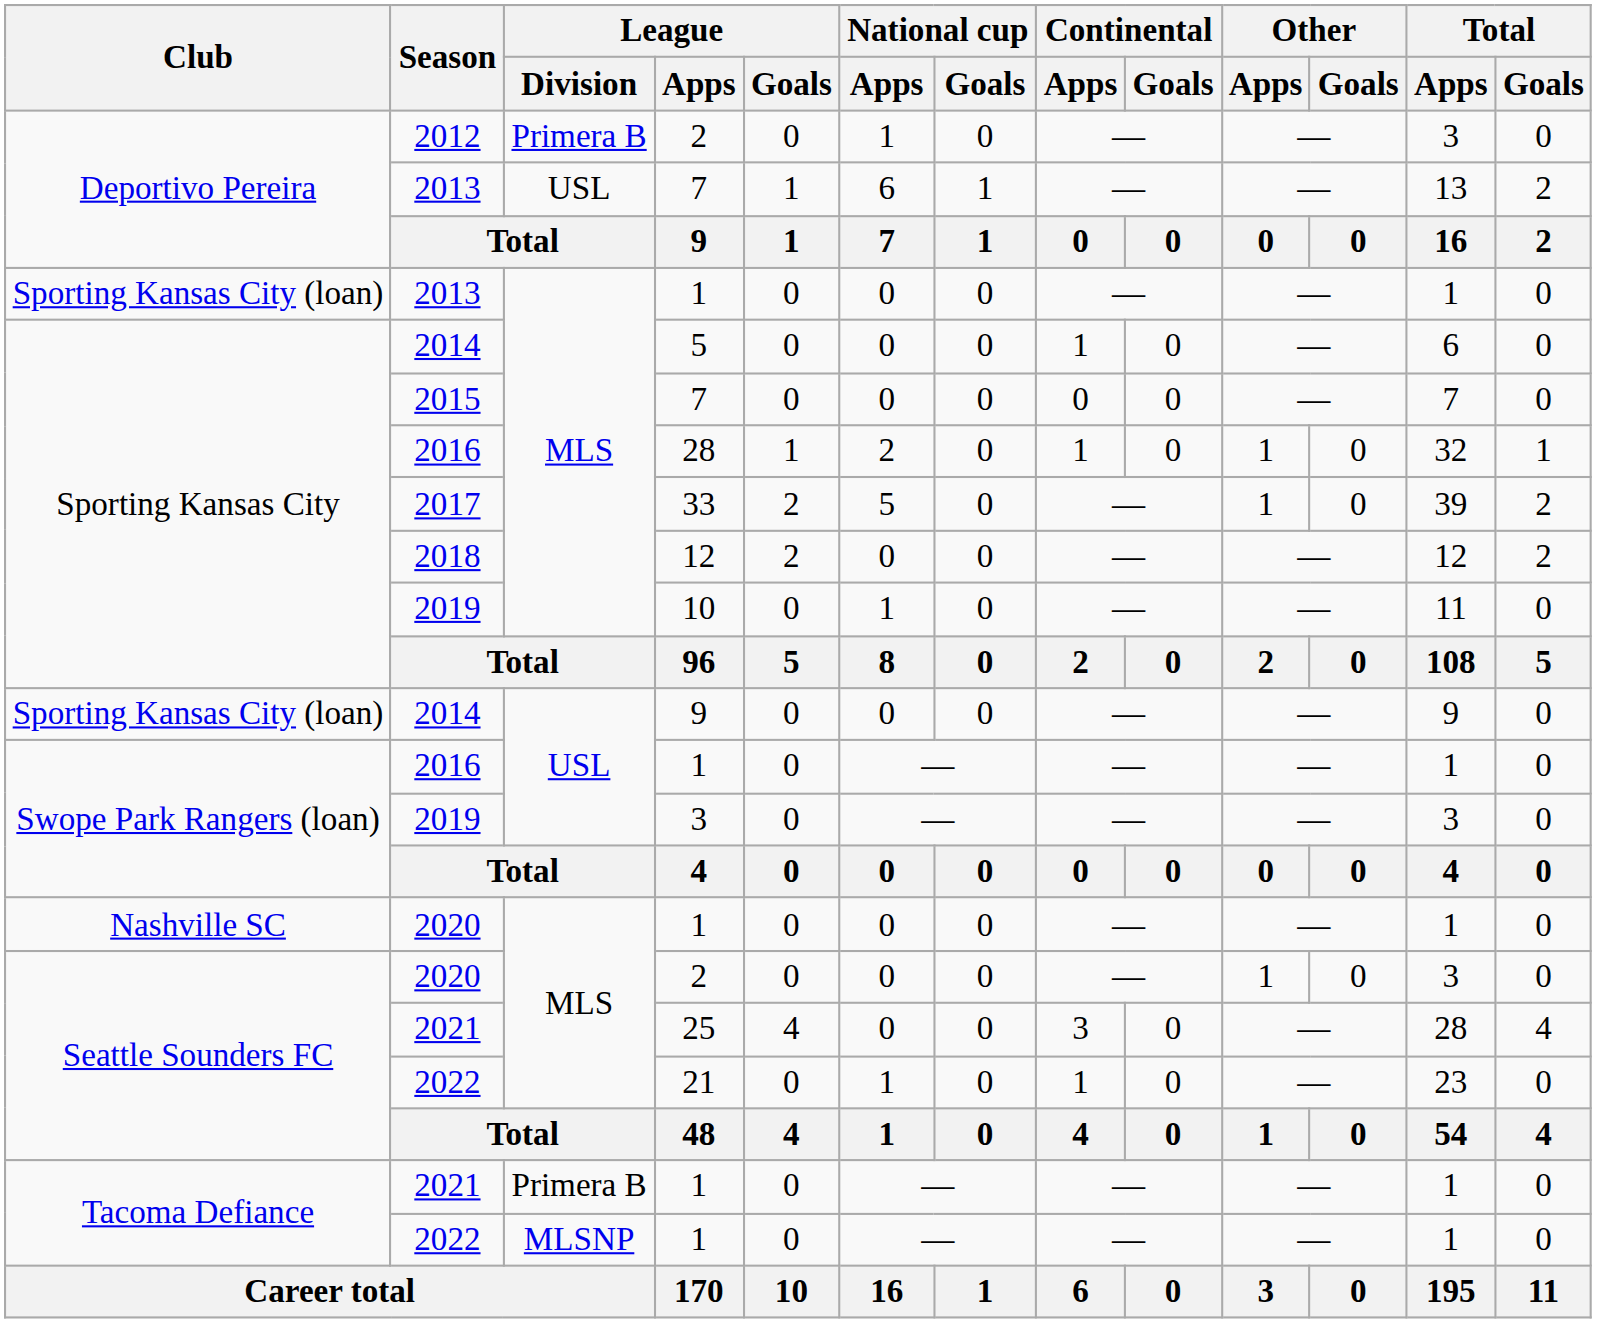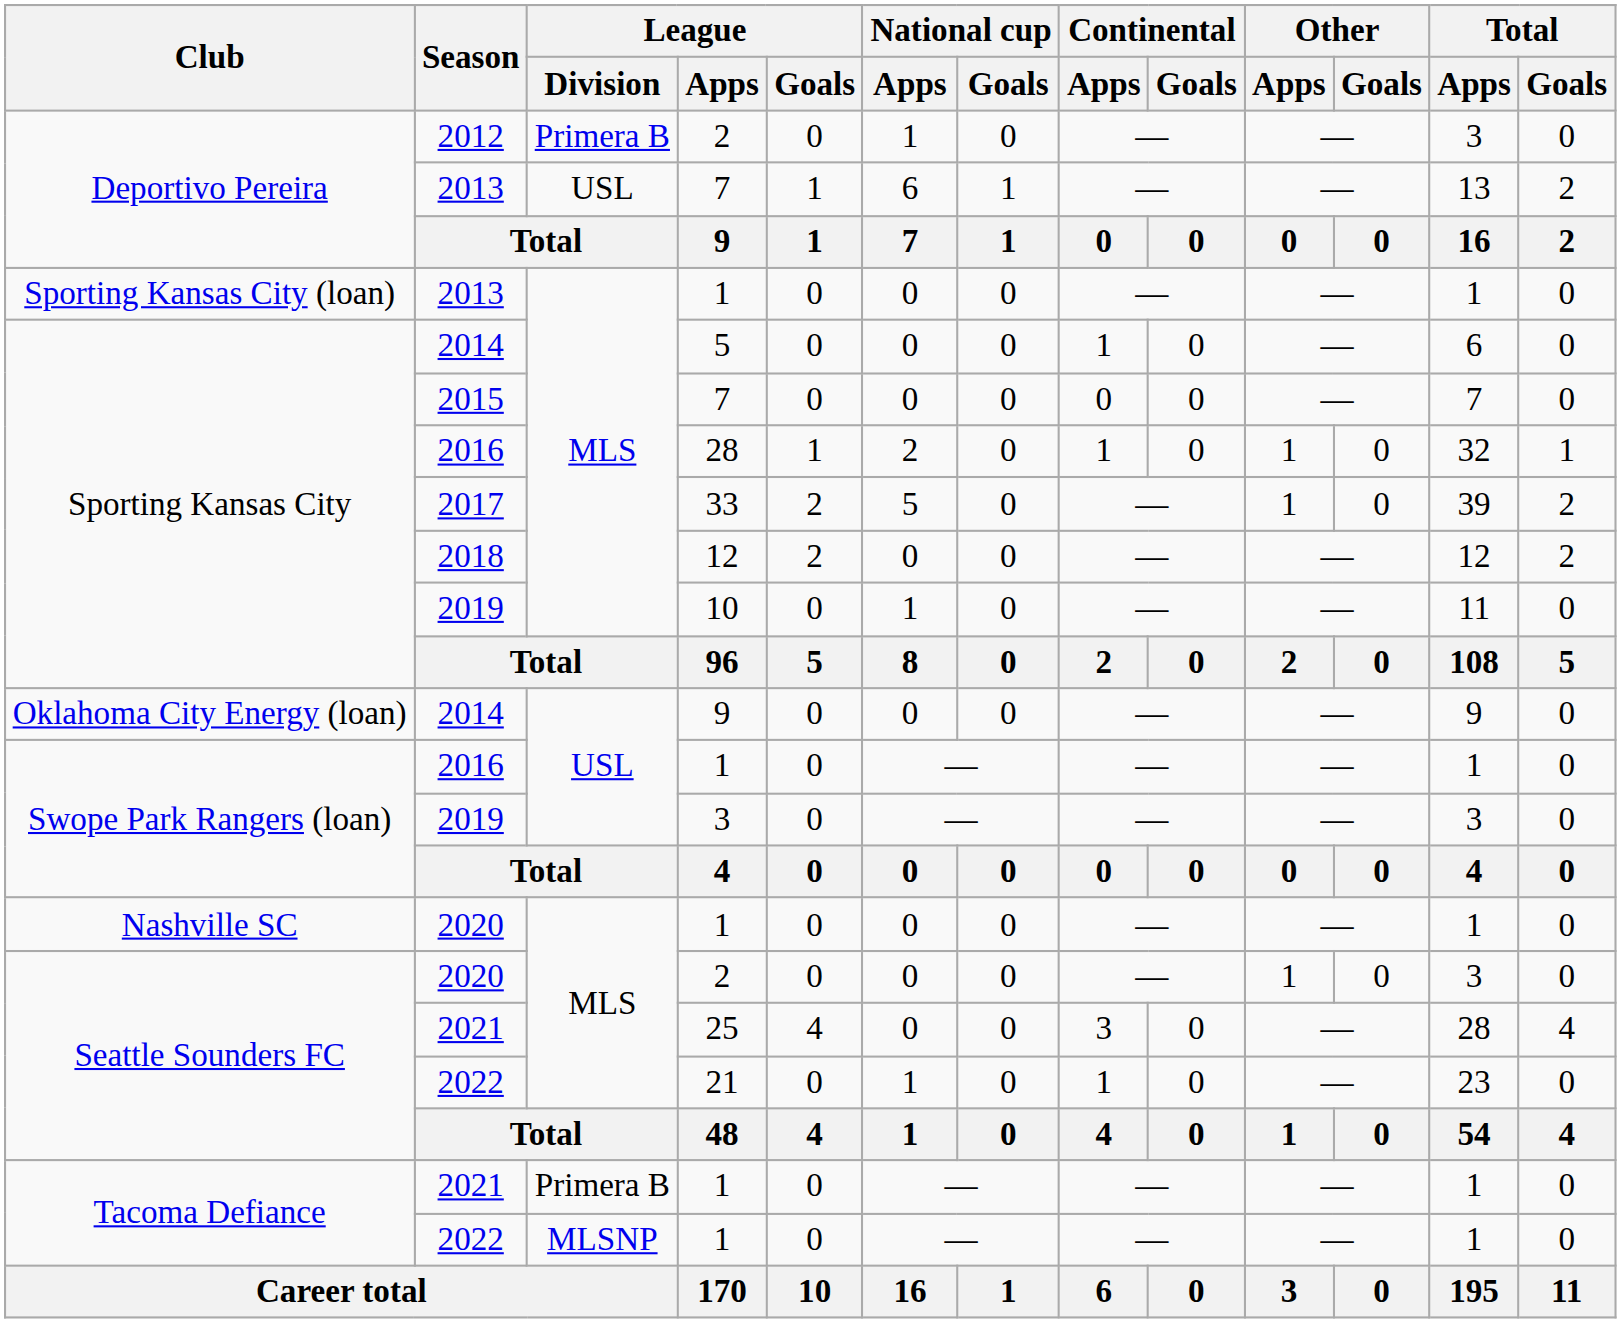 <table class="wikitable" style="text-align:center">
 <tr>
 <th rowspan="2">Club</th>
 <th rowspan="2">Season</th>
 <th colspan="3">League</th>
 <th colspan="2">National cup</th>
 <th colspan="2">Continental</th>
 <th colspan="2">Other</th>
 <th colspan="2">Total</th>
 </tr>
 <tr>
 <th>Division</th>
 <th>Apps</th>
 <th>Goals</th>
 <th>Apps</th>
 <th>Goals</th>
 <th>Apps</th>
 <th>Goals</th>
 <th>Apps</th>
 <th>Goals</th>
 <th>Apps</th>
 <th>Goals</th>
 </tr>
 <tr>
 <td rowspan="3"><a href='#'>Deportivo Pereira</a></td>
 <td><a href='#'>2012</a></td>
 <td><a href='#'>Primera B</a></td>
 <td>2</td>
 <td>0</td>
 <td>1</td>
 <td>0</td>
 <td colspan="2">—</td>
 <td colspan="2">—</td>
 <td>3</td>
 <td>0</td>
 </tr>
 <tr>
 <td><a href='#'>2013</a></td>
 <td>USL</td>
 <td>7</td>
 <td>1</td>
 <td>6</td>
 <td>1</td>
 <td colspan="2">—</td>
 <td colspan="2">—</td>
 <td>13</td>
 <td>2</td>
 </tr>
 <tr>
 <th colspan="2">Total</th>
 <th>9</th>
 <th>1</th>
 <th>7</th>
 <th>1</th>
 <th>0</th>
 <th>0</th>
 <th>0</th>
 <th>0</th>
 <th>16</th>
 <th>2</th>
 </tr>
 <tr>
 <td><a href='#'>Sporting Kansas City</a> (loan)</td>
 <td><a href='#'>2013</a></td>
 <td rowspan="7"><a href='#'>MLS</a></td>
 <td>1</td>
 <td>0</td>
 <td>0</td>
 <td>0</td>
 <td colspan="2">—</td>
 <td colspan="2">—</td>
 <td>1</td>
 <td>0</td>
 </tr>
 <tr>
 <td rowspan="7">Sporting Kansas City</td>
 <td><a href='#'>2014</a></td>
 <td>5</td>
 <td>0</td>
 <td>0</td>
 <td>0</td>
 <td>1</td>
 <td>0</td>
 <td colspan="2">—</td>
 <td>6</td>
 <td>0</td>
 </tr>
 <tr>
 <td><a href='#'>2015</a></td>
 <td>7</td>
 <td>0</td>
 <td>0</td>
 <td>0</td>
 <td>0</td>
 <td>0</td>
 <td colspan="2">—</td>
 <td>7</td>
 <td>0</td>
 </tr>
 <tr>
 <td><a href='#'>2016</a></td>
 <td>28</td>
 <td>1</td>
 <td>2</td>
 <td>0</td>
 <td>1</td>
 <td>0</td>
 <td>1</td>
 <td>0</td>
 <td>32</td>
 <td>1</td>
 </tr>
 <tr>
 <td><a href='#'>2017</a></td>
 <td>33</td>
 <td>2</td>
 <td>5</td>
 <td>0</td>
 <td colspan="2">—</td>
 <td>1</td>
 <td>0</td>
 <td>39</td>
 <td>2</td>
 </tr>
 <tr>
 <td><a href='#'>2018</a></td>
 <td>12</td>
 <td>2</td>
 <td>0</td>
 <td>0</td>
 <td colspan="2">—</td>
 <td colspan="2">—</td>
 <td>12</td>
 <td>2</td>
 </tr>
 <tr>
 <td><a href='#'>2019</a></td>
 <td>10</td>
 <td>0</td>
 <td>1</td>
 <td>0</td>
 <td colspan="2">—</td>
 <td colspan="2">—</td>
 <td>11</td>
 <td>0</td>
 </tr>
 <tr>
 <th colspan="2">Total</th>
 <th>96</th>
 <th>5</th>
 <th>8</th>
 <th>0</th>
 <th>2</th>
 <th>0</th>
 <th>2</th>
 <th>0</th>
 <th>108</th>
 <th>5</th>
 </tr>
 <tr>
-<td><a href='#'>Sporting Kansas City</a> (loan)</td>
+<td><a href='#'>Oklahoma City Energy</a> (loan)</td>
 <td><a href='#'>2014</a></td>
 <td rowspan="3"><a href='#'>USL</a></td>
 <td>9</td>
 <td>0</td>
 <td>0</td>
 <td>0</td>
 <td colspan="2">—</td>
 <td colspan="2">—</td>
 <td>9</td>
 <td>0</td>
 </tr>
 <tr>
 <td rowspan="3"><a href='#'>Swope Park Rangers</a> (loan)</td>
 <td><a href='#'>2016</a></td>
 <td>1</td>
 <td>0</td>
 <td colspan="2">—</td>
 <td colspan="2">—</td>
 <td colspan="2">—</td>
 <td>1</td>
 <td>0</td>
 </tr>
 <tr>
 <td><a href='#'>2019</a></td>
 <td>3</td>
 <td>0</td>
 <td colspan="2">—</td>
 <td colspan="2">—</td>
 <td colspan="2">—</td>
 <td>3</td>
 <td>0</td>
 </tr>
 <tr>
 <th colspan="2">Total</th>
 <th>4</th>
 <th>0</th>
 <th>0</th>
 <th>0</th>
 <th>0</th>
 <th>0</th>
 <th>0</th>
 <th>0</th>
 <th>4</th>
 <th>0</th>
 </tr>
 <tr>
 <td><a href='#'>Nashville SC</a></td>
 <td><a href='#'>2020</a></td>
 <td rowspan="4">MLS</td>
 <td>1</td>
 <td>0</td>
 <td>0</td>
 <td>0</td>
 <td colspan="2">—</td>
 <td colspan="2">—</td>
 <td>1</td>
 <td>0</td>
 </tr>
 <tr>
 <td rowspan="4"><a href='#'>Seattle Sounders FC</a></td>
 <td><a href='#'>2020</a></td>
 <td>2</td>
 <td>0</td>
 <td>0</td>
 <td>0</td>
 <td colspan="2">—</td>
 <td>1</td>
 <td>0</td>
 <td>3</td>
 <td>0</td>
 </tr>
 <tr>
 <td><a href='#'>2021</a></td>
 <td>25</td>
 <td>4</td>
 <td>0</td>
 <td>0</td>
 <td>3</td>
 <td>0</td>
 <td colspan="2">—</td>
 <td>28</td>
 <td>4</td>
 </tr>
 <tr>
 <td><a href='#'>2022</a></td>
 <td>21</td>
 <td>0</td>
 <td>1</td>
 <td>0</td>
 <td>1</td>
 <td>0</td>
 <td colspan="2">—</td>
 <td>23</td>
 <td>0</td>
 </tr>
 <tr>
 <th colspan="2">Total</th>
 <th>48</th>
 <th>4</th>
 <th>1</th>
 <th>0</th>
 <th>4</th>
 <th>0</th>
 <th>1</th>
 <th>0</th>
 <th>54</th>
 <th>4</th>
 </tr>
 <tr>
 <td rowspan="2"><a href='#'>Tacoma Defiance</a></td>
 <td><a href='#'>2021</a></td>
 <td>Primera B</td>
 <td>1</td>
 <td>0</td>
 <td colspan="2">—</td>
 <td colspan="2">—</td>
 <td colspan="2">—</td>
 <td>1</td>
 <td>0</td>
 </tr>
 <tr>
 <td><a href='#'>2022</a></td>
 <td><a href='#'>MLSNP</a></td>
 <td>1</td>
 <td>0</td>
 <td colspan="2">—</td>
 <td colspan="2">—</td>
 <td colspan="2">—</td>
 <td>1</td>
 <td>0</td>
 </tr>
 <tr>
 <th colspan="3">Career total</th>
 <th>170</th>
 <th>10</th>
 <th>16</th>
 <th>1</th>
 <th>6</th>
 <th>0</th>
 <th>3</th>
 <th>0</th>
 <th>195</th>
 <th>11</th>
 </tr>
 </table>
